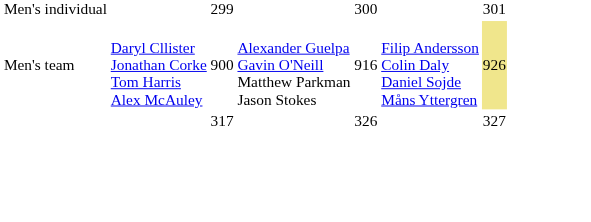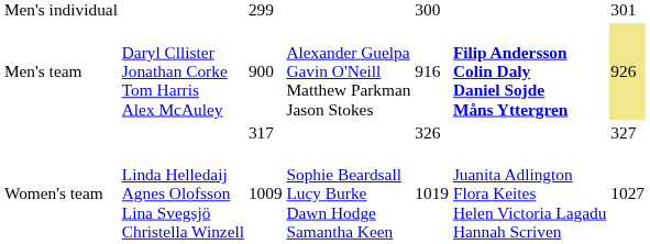 <table>
 <tr>
 <td>Men's individual</td>
 <td></td>
 <td>299</td>
 <td></td>
 <td>300</td>
 <td></td>
 <td>301</td>
 </tr>
 <tr>
 <td>Men's team</td>
 <td><br><a href='#'>Daryl Cllister</a><br><a href='#'>Jonathan Corke</a><br><a href='#'>Tom Harris</a><br><a href='#'>Alex McAuley</a></td>
 <td>900</td>
 <td><br><a href='#'>Alexander Guelpa</a><br><a href='#'>Gavin O'Neill</a><br>Matthew Parkman<br>Jason Stokes</td>
 <td>916</td>
-<td><br><a href='#'>Filip Andersson</a><br><a href='#'>Colin Daly</a><br><a href='#'>Daniel Sojde</a><br><a href='#'>Måns Yttergren</a></td>
+<td><strong><br><a href='#'>Filip Andersson</a><br><a href='#'>Colin Daly</a><br><a href='#'>Daniel Sojde</a><br><a href='#'>Måns Yttergren</a></strong></td>
 <td style="background: khaki;">926</td>
 </tr>
 <tr>
 <td></td>
 <td></td>
 <td>317</td>
 <td></td>
 <td>326</td>
 <td></td>
 <td>327</td>
 </tr>
+<tr>
+<td>Women's team</td>
+<td><br><a href='#'>Linda Helledaij</a><br><a href='#'>Agnes Olofsson</a><br><a href='#'>Lina Svegsjö</a><br><a href='#'>Christella Winzell</a></td>
+<td>1009</td>
+<td><br><a href='#'>Sophie Beardsall</a><br><a href='#'>Lucy Burke</a><br><a href='#'>Dawn Hodge</a><br><a href='#'>Samantha Keen</a></td>
+<td>1019</td>
+<td><br><a href='#'>Juanita Adlington</a><br><a href='#'>Flora Keites</a><br><a href='#'>Helen Victoria Lagadu</a><br><a href='#'>Hannah Scriven</a></td>
+<td>1027</td>
+</tr>
 </table>
